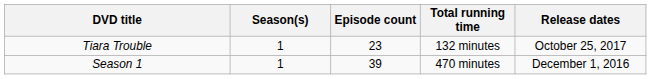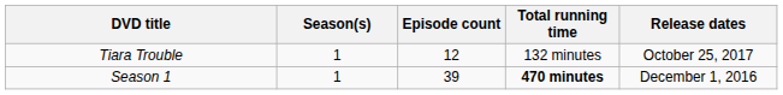 <table class="wikitable sortable" style="text-align:center">
 <tr>
 <th style="width:19%;">DVD title</th>
 <th style="width:7%;">Season(s)</th>
 <th style="width:7%;">Episode count</th>
 <th style="width:8%;">Total running time</th>
 <th style="width:11%;">Release dates</th>
 </tr>
 <tr>
 <td><em>Tiara Trouble</em></td>
 <td>1</td>
-<td>23</td>
+<td>12</td>
 <td>132 minutes</td>
 <td>October 25, 2017</td>
 </tr>
 <tr>
 <td><em>Season 1</em></td>
 <td>1</td>
 <td>39</td>
-<td>470 minutes</td>
+<td><strong>470 minutes</strong></td>
 <td>December 1, 2016</td>
 </tr>
 </table>
